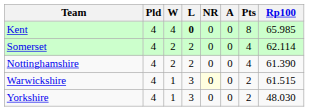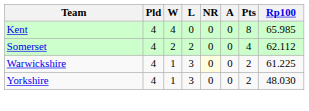 <table class="wikitable" style="text-align: center;">
 <tr>
 <th width=200>Team</th>
 <th width=20>Pld</th>
 <th width=20>W</th>
 <th width=20>L</th>
 <th width=20>NR</th>
 <th width=20>A</th>
 <th width=20>Pts</th>
 <th width=60><a href='#'>Rp100</a></th>
 </tr>
 <tr bgcolor="#ccffcc">
 <td align=left><a href='#'>Kent</a></td>
 <td>4</td>
 <td>4</td>
-<td><strong>0</strong></td>
+<td>0</td>
 <td>0</td>
 <td>0</td>
 <td>8</td>
 <td>65.985</td>
 </tr>
 <tr bgcolor="#ccffcc">
 <td align=left><a href='#'>Somerset</a></td>
 <td>4</td>
 <td>2</td>
 <td>2</td>
 <td>0</td>
 <td>0</td>
 <td>4</td>
-<td>62.114</td>
-</tr>
-<tr>
-<td align=left><a href='#'>Nottinghamshire</a></td>
-<td>4</td>
-<td>2</td>
-<td>2</td>
-<td>0</td>
-<td>0</td>
-<td>4</td>
-<td>61.390</td>
+<td>62.112</td>
 </tr>
 <tr>
 <td align=left><a href='#'>Warwickshire</a></td>
 <td>4</td>
 <td>1</td>
 <td>3</td>
 <td style="background: lightyellow;">0</td>
 <td>0</td>
 <td>2</td>
-<td>61.515</td>
+<td>61.225</td>
 </tr>
 <tr>
 <td align=left><a href='#'>Yorkshire</a></td>
 <td>4</td>
 <td>1</td>
 <td>3</td>
 <td>0</td>
 <td>0</td>
 <td>2</td>
 <td>48.030</td>
 </tr>
 </table>
